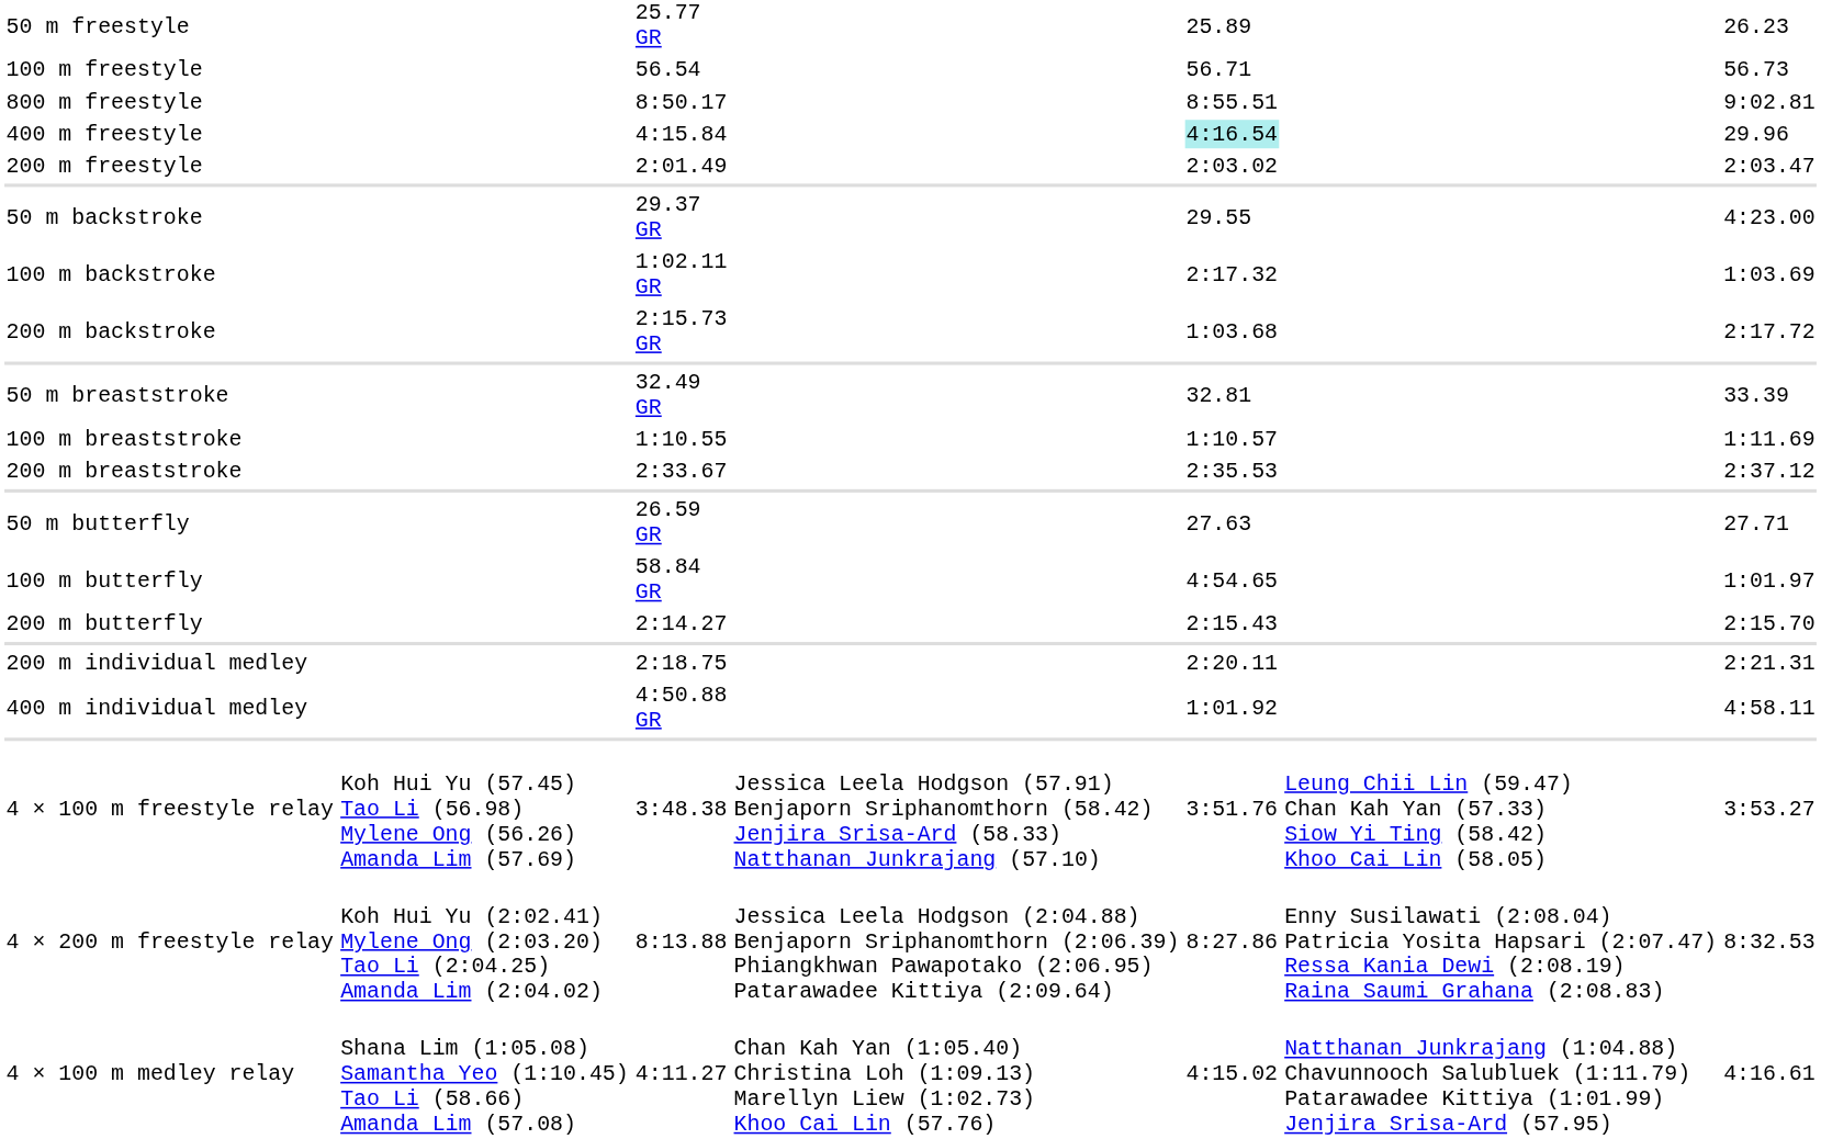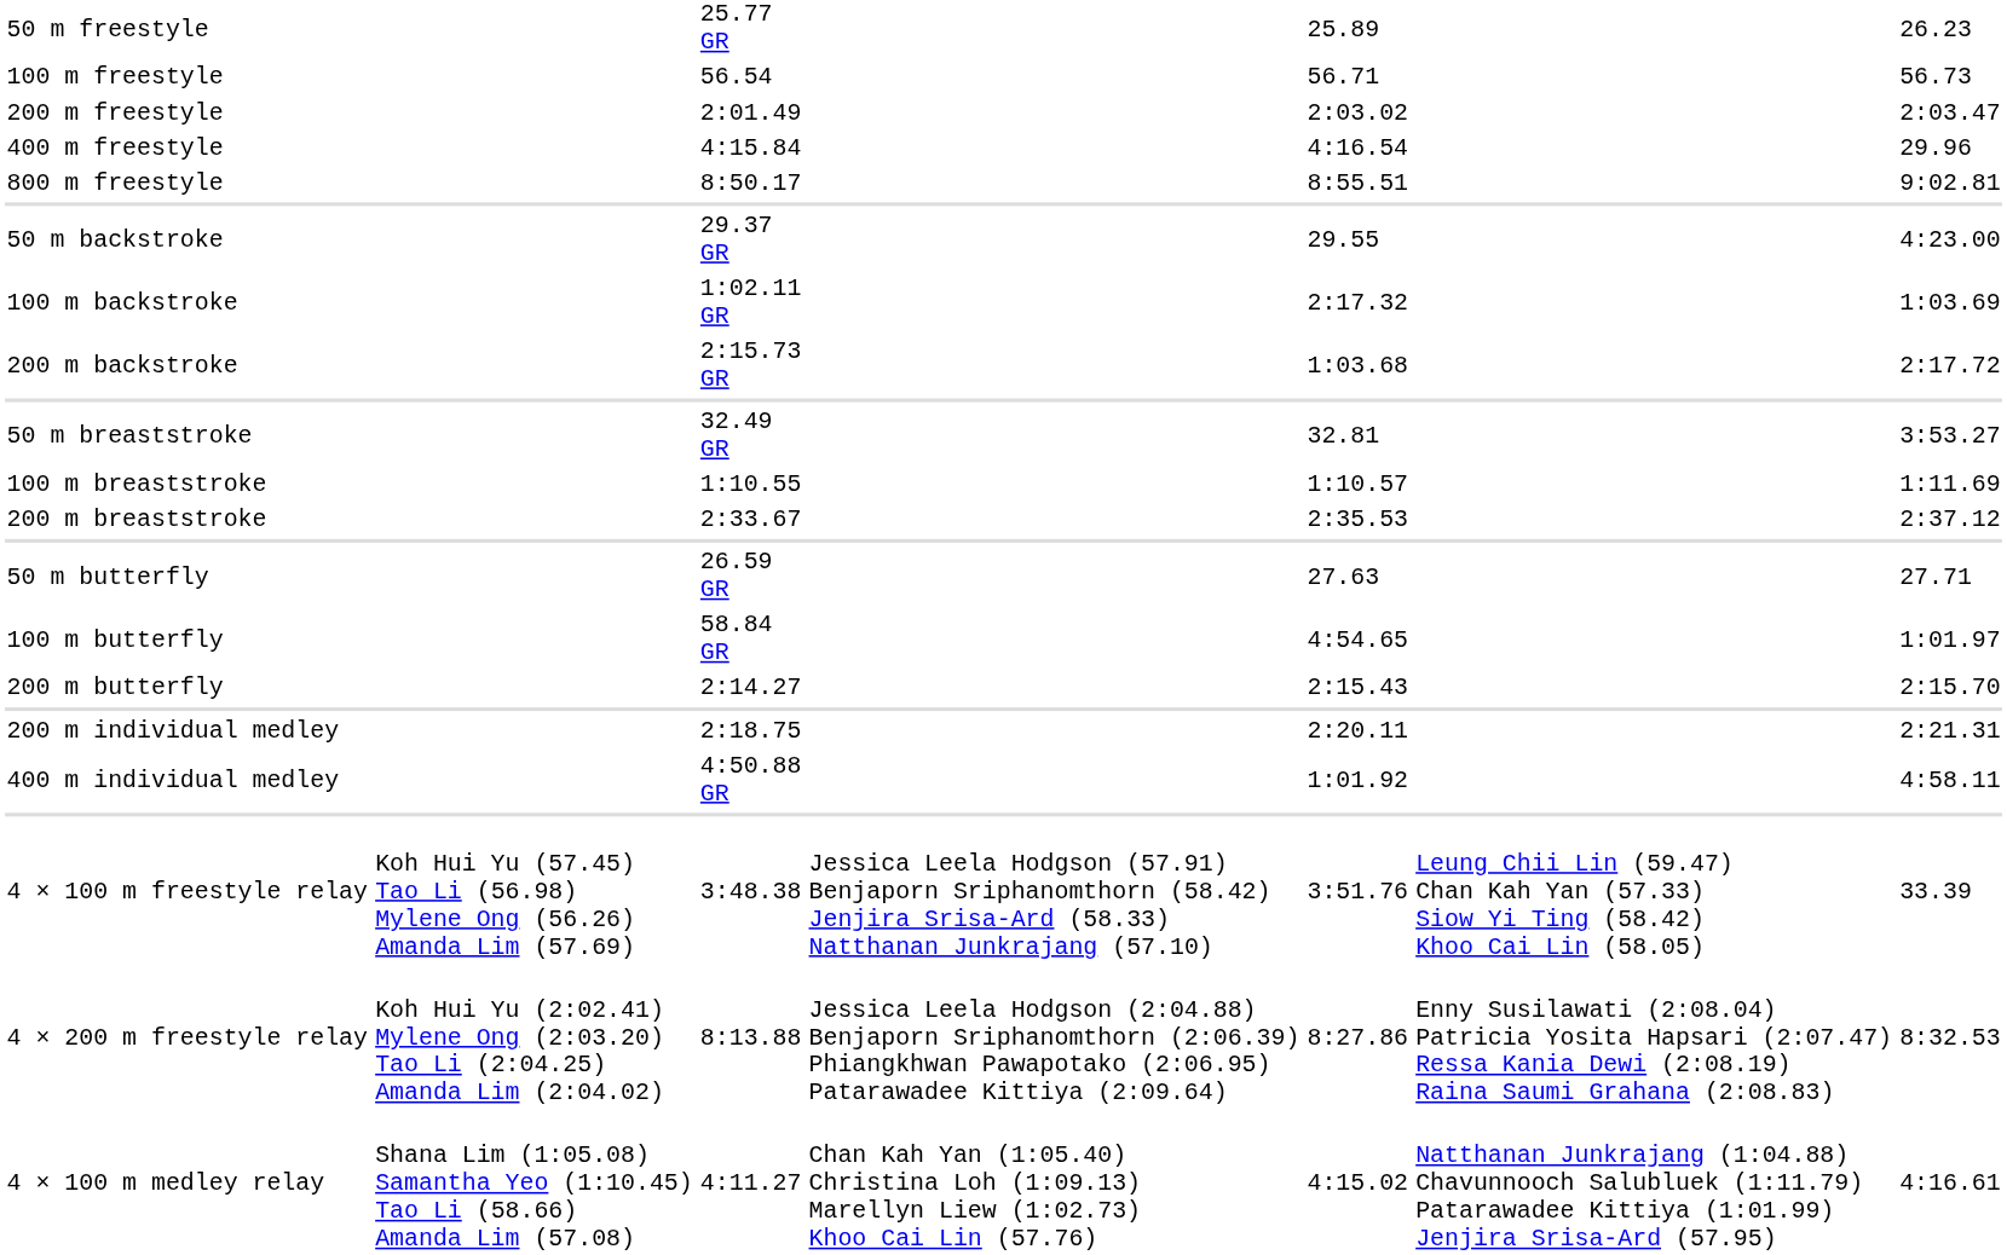 <table>
 <tr>
 <td>50 m freestyle</td>
 <td></td>
 <td>25.77 <br><a href='#'>GR</a></td>
 <td></td>
 <td>25.89</td>
 <td></td>
 <td>26.23</td>
 </tr>
 <tr>
 <td>100 m freestyle</td>
 <td></td>
 <td>56.54</td>
 <td></td>
 <td>56.71</td>
 <td></td>
 <td>56.73</td>
 </tr>
 <tr>
+<td>200 m freestyle</td>
+<td></td>
+<td>2:01.49</td>
+<td></td>
+<td>2:03.02</td>
+<td></td>
+<td>2:03.47</td>
+</tr>
+<tr>
+<td>400 m freestyle</td>
+<td></td>
+<td>4:15.84</td>
+<td></td>
+<td>4:16.54</td>
+<td></td>
+<td>29.96</td>
+</tr>
+<tr>
 <td>800 m freestyle</td>
 <td></td>
 <td>8:50.17</td>
 <td></td>
 <td>8:55.51</td>
 <td></td>
 <td>9:02.81</td>
-</tr>
-<tr>
-<td>400 m freestyle</td>
-<td></td>
-<td>4:15.84</td>
-<td></td>
-<td style="background: paleturquoise;">4:16.54</td>
-<td></td>
-<td>29.96</td>
-</tr>
-<tr>
-<td>200 m freestyle</td>
-<td></td>
-<td>2:01.49</td>
-<td></td>
-<td>2:03.02</td>
-<td></td>
-<td>2:03.47</td>
 </tr>
 <tr bgcolor=#DDDDDD>
 <td colspan=7></td>
 </tr>
 <tr>
 <td>50 m backstroke</td>
 <td></td>
 <td>29.37 <br><a href='#'>GR</a></td>
 <td></td>
 <td>29.55</td>
 <td></td>
 <td>4:23.00</td>
 </tr>
 <tr>
 <td>100 m backstroke</td>
 <td></td>
 <td>1:02.11 <br><a href='#'>GR</a></td>
 <td></td>
 <td>2:17.32</td>
 <td></td>
 <td>1:03.69</td>
 </tr>
 <tr>
 <td>200 m backstroke</td>
 <td></td>
 <td>2:15.73 <br><a href='#'>GR</a></td>
 <td></td>
 <td>1:03.68</td>
 <td></td>
 <td>2:17.72</td>
 </tr>
 <tr bgcolor=#DDDDDD>
 <td colspan=7></td>
 </tr>
 <tr>
 <td>50 m breaststroke</td>
 <td></td>
 <td>32.49 <br><a href='#'>GR</a></td>
 <td></td>
 <td>32.81</td>
 <td></td>
-<td>33.39</td>
+<td>3:53.27</td>
 </tr>
 <tr>
 <td>100 m breaststroke</td>
 <td></td>
 <td>1:10.55</td>
 <td></td>
 <td>1:10.57</td>
 <td></td>
 <td>1:11.69</td>
 </tr>
 <tr>
 <td>200 m breaststroke</td>
 <td></td>
 <td>2:33.67</td>
 <td></td>
 <td>2:35.53</td>
 <td></td>
 <td>2:37.12</td>
 </tr>
 <tr bgcolor=#DDDDDD>
 <td colspan=7></td>
 </tr>
 <tr>
 <td>50 m butterfly</td>
 <td></td>
 <td>26.59 <br><a href='#'>GR</a></td>
 <td></td>
 <td>27.63</td>
 <td></td>
 <td>27.71</td>
 </tr>
 <tr>
 <td>100 m butterfly</td>
 <td></td>
 <td>58.84 <br><a href='#'>GR</a></td>
 <td></td>
 <td>4:54.65</td>
 <td></td>
 <td>1:01.97</td>
 </tr>
 <tr>
 <td>200 m butterfly</td>
 <td></td>
 <td>2:14.27</td>
 <td></td>
 <td>2:15.43</td>
 <td></td>
 <td>2:15.70</td>
 </tr>
 <tr bgcolor=#DDDDDD>
 <td colspan=7></td>
 </tr>
 <tr>
 <td>200 m individual medley</td>
 <td></td>
 <td>2:18.75</td>
 <td></td>
 <td>2:20.11</td>
 <td></td>
 <td>2:21.31</td>
 </tr>
 <tr>
 <td>400 m individual medley</td>
 <td></td>
 <td>4:50.88 <br><a href='#'>GR</a></td>
 <td></td>
 <td>1:01.92</td>
 <td></td>
 <td>4:58.11</td>
 </tr>
 <tr bgcolor=#DDDDDD>
 <td colspan=7></td>
 </tr>
 <tr>
 <td>4 × 100 m freestyle relay</td>
 <td valign=top><br>Koh Hui Yu (57.45)<br><a href='#'>Tao Li</a> (56.98)<br><a href='#'>Mylene Ong</a> (56.26)<br><a href='#'>Amanda Lim</a> (57.69)</td>
 <td>3:48.38</td>
 <td valign=top><br>Jessica Leela Hodgson (57.91)<br>Benjaporn Sriphanomthorn (58.42)<br><a href='#'>Jenjira Srisa-Ard</a> (58.33)<br><a href='#'>Natthanan Junkrajang</a> (57.10)</td>
 <td>3:51.76</td>
 <td valign=top><br><a href='#'>Leung Chii Lin</a> (59.47)<br>Chan Kah Yan (57.33)<br><a href='#'>Siow Yi Ting</a> (58.42)<br><a href='#'>Khoo Cai Lin</a> (58.05)</td>
-<td>3:53.27</td>
+<td>33.39</td>
 </tr>
 <tr>
 <td>4 × 200 m freestyle relay</td>
 <td valign=top><br>Koh Hui Yu (2:02.41)<br><a href='#'>Mylene Ong</a> (2:03.20)<br><a href='#'>Tao Li</a> (2:04.25)<br><a href='#'>Amanda Lim</a> (2:04.02)</td>
 <td>8:13.88</td>
 <td valign=top><br>Jessica Leela Hodgson (2:04.88)<br>Benjaporn Sriphanomthorn (2:06.39)<br>Phiangkhwan Pawapotako (2:06.95)<br>Patarawadee Kittiya (2:09.64)</td>
 <td>8:27.86</td>
 <td valign=top><br>Enny Susilawati (2:08.04)<br>Patricia Yosita Hapsari (2:07.47)<br><a href='#'>Ressa Kania Dewi</a> (2:08.19)<br><a href='#'>Raina Saumi Grahana</a> (2:08.83)</td>
 <td>8:32.53</td>
 </tr>
 <tr>
 <td>4 × 100 m medley relay</td>
 <td valign=top><br>Shana Lim (1:05.08)<br><a href='#'>Samantha Yeo</a> (1:10.45)<br><a href='#'>Tao Li</a> (58.66)<br><a href='#'>Amanda Lim</a> (57.08)</td>
 <td>4:11.27</td>
 <td valign=top><br>Chan Kah Yan (1:05.40)<br>Christina Loh (1:09.13)<br>Marellyn Liew (1:02.73)<br><a href='#'>Khoo Cai Lin</a> (57.76)</td>
 <td>4:15.02</td>
 <td valign=top><br><a href='#'>Natthanan Junkrajang</a> (1:04.88)<br>Chavunnooch Salubluek (1:11.79)<br>Patarawadee Kittiya (1:01.99)<br><a href='#'>Jenjira Srisa-Ard</a> (57.95)</td>
 <td>4:16.61</td>
 </tr>
 </table>
